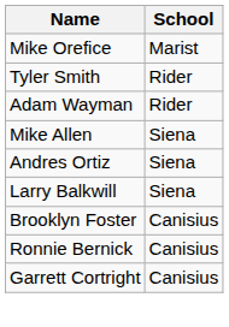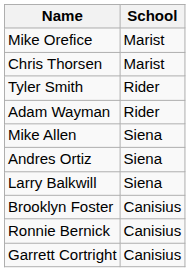 <table class=wikitable>
 <tr>
 <th>Name</th>
 <th>School</th>
 </tr>
 <tr>
 <td>Mike Orefice</td>
+<td>Marist</td>
+</tr>
+<tr>
+<td>Chris Thorsen</td>
 <td>Marist</td>
 </tr>
 <tr>
 <td>Tyler Smith</td>
 <td>Rider</td>
 </tr>
 <tr>
 <td>Adam Wayman</td>
 <td>Rider</td>
 </tr>
 <tr>
 <td>Mike Allen</td>
 <td>Siena</td>
 </tr>
 <tr>
 <td>Andres Ortiz</td>
 <td>Siena</td>
 </tr>
 <tr>
 <td>Larry Balkwill</td>
 <td>Siena</td>
 </tr>
 <tr>
 <td>Brooklyn Foster</td>
 <td>Canisius</td>
 </tr>
 <tr>
 <td>Ronnie Bernick</td>
 <td>Canisius</td>
 </tr>
 <tr>
 <td>Garrett Cortright</td>
 <td>Canisius</td>
 </tr>
 </table>
